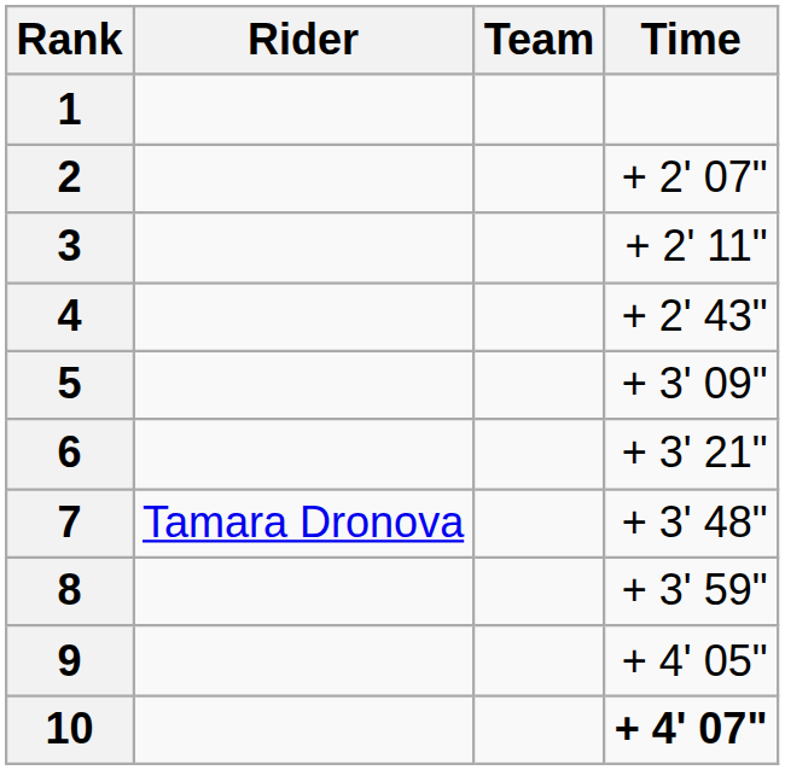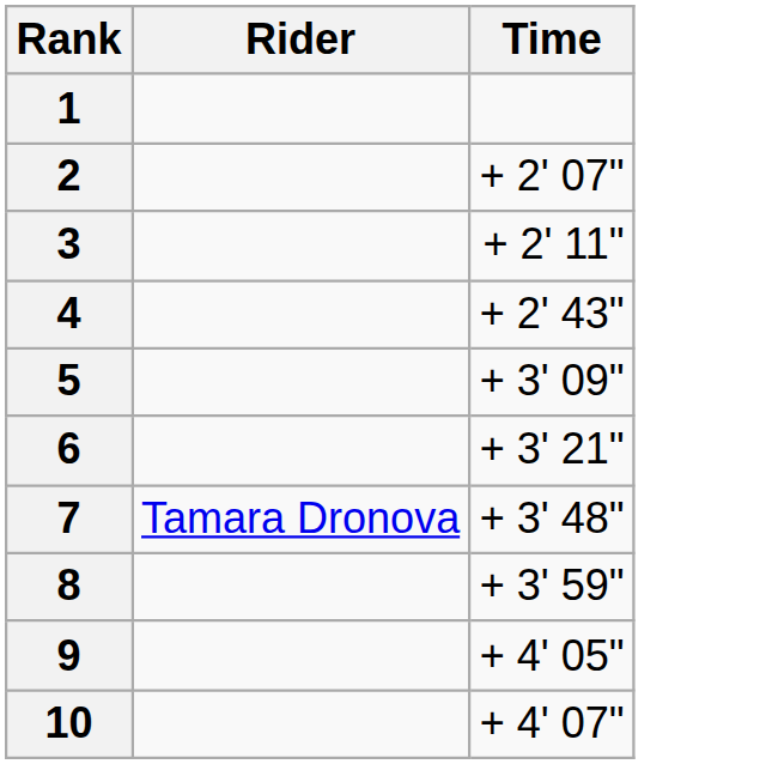 <table class="wikitable">
 <tr>
 <th scope="col">Rank</th>
 <th scope="col">Rider</th>
-<th scope="col">Team</th>
 <th scope="col">Time</th>
 </tr>
 <tr>
 <th scope="row">1</th>
-<td></td>
 <td></td>
 <td style="text-align:right;"></td>
 </tr>
 <tr>
 <th scope="row">2</th>
 <td></td>
-<td></td>
 <td style="text-align:right;">+ 2' 07"</td>
 </tr>
 <tr>
 <th scope="row">3</th>
-<td></td>
 <td></td>
 <td style="text-align:right;">+ 2' 11"</td>
 </tr>
 <tr>
 <th scope="row">4</th>
 <td></td>
-<td></td>
 <td style="text-align:right;">+ 2' 43"</td>
 </tr>
 <tr>
 <th scope="row">5</th>
-<td></td>
 <td></td>
 <td style="text-align:right;">+ 3' 09"</td>
 </tr>
 <tr>
 <th>6</th>
 <td></td>
-<td></td>
 <td style="text-align:right;">+ 3' 21"</td>
 </tr>
 <tr>
 <th>7</th>
 <td> <a href='#'>Tamara Dronova</a></td>
-<td></td>
 <td style="text-align:right;">+ 3' 48"</td>
 </tr>
 <tr>
 <th>8</th>
-<td></td>
 <td></td>
 <td style="text-align:right;">+ 3' 59"</td>
 </tr>
 <tr>
 <th>9</th>
 <td></td>
-<td></td>
 <td style="text-align:right;">+ 4' 05"</td>
 </tr>
 <tr>
 <th>10</th>
 <td></td>
-<td></td>
-<td style="text-align:right;"><strong>+ 4' 07"</strong></td>
+<td style="text-align:right;">+ 4' 07"</td>
 </tr>
 </table>
